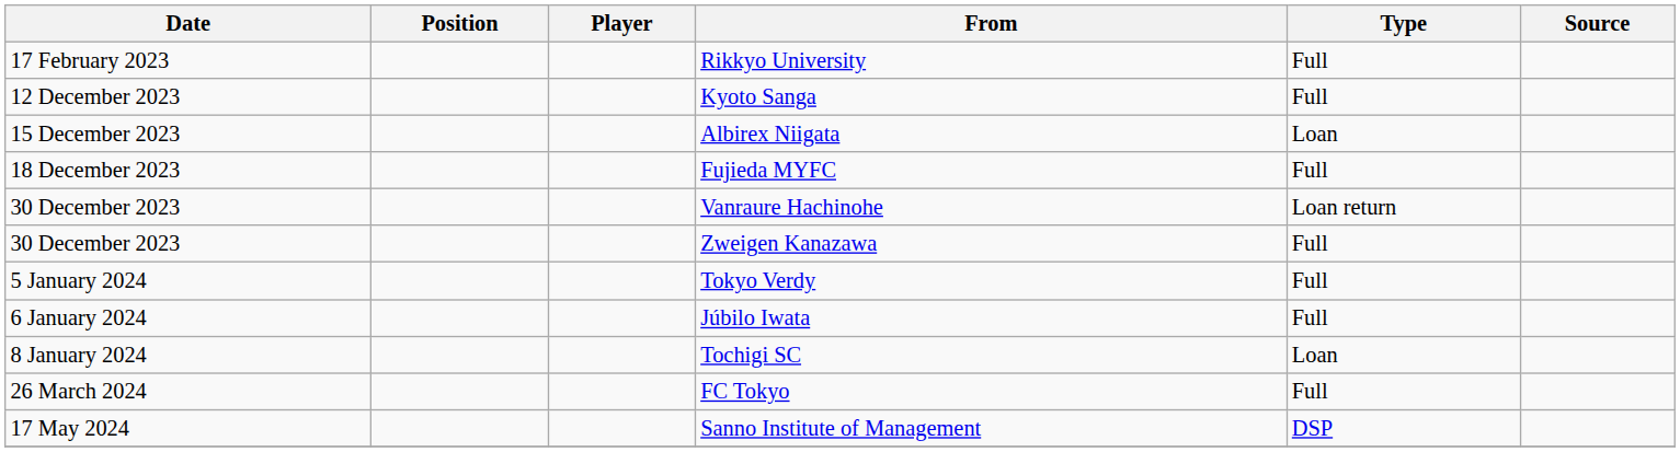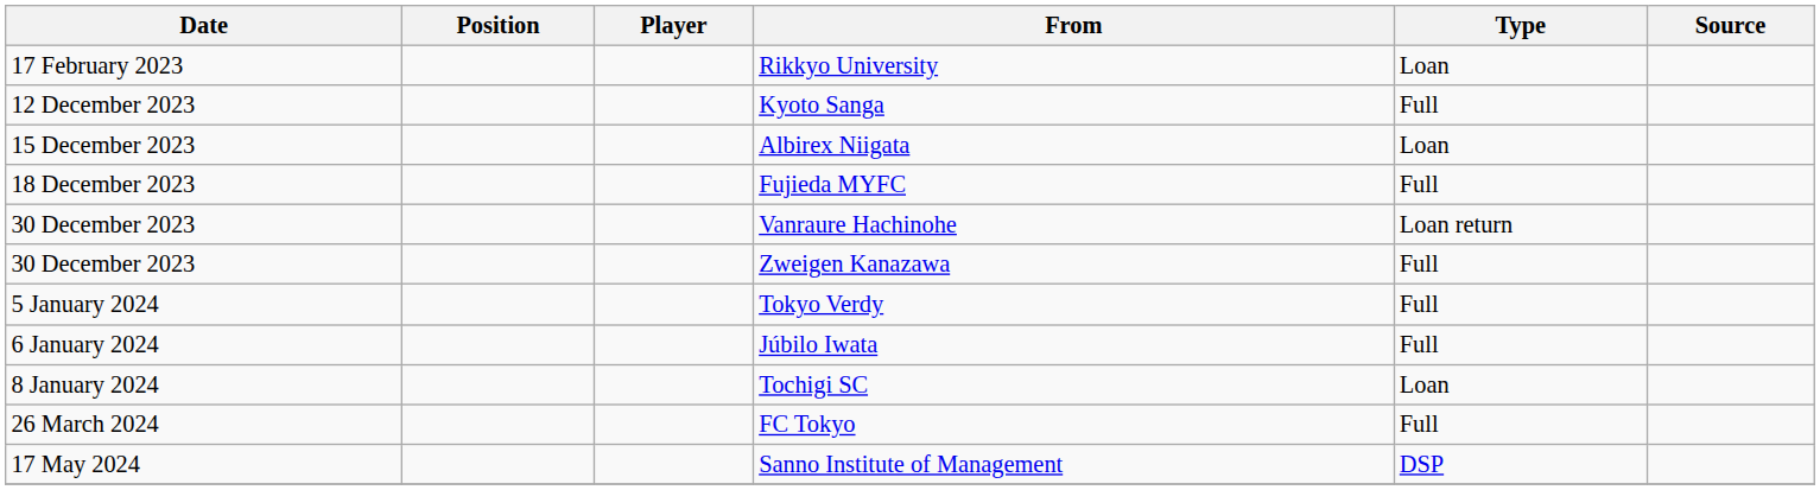 <table class="wikitable sortable" style="width:90%; text-align:center; font-size:95%; text-align:left;">
 <tr>
 <th>Date</th>
 <th>Position</th>
 <th>Player</th>
 <th>From</th>
 <th>Type</th>
 <th>Source</th>
 </tr>
 <tr>
 <td>17 February 2023</td>
 <td></td>
 <td></td>
 <td> <a href='#'>Rikkyo University</a></td>
-<td>Full</td>
+<td>Loan</td>
 <td></td>
 </tr>
 <tr>
 <td>12 December 2023</td>
 <td></td>
 <td></td>
 <td> <a href='#'>Kyoto Sanga</a></td>
 <td>Full</td>
 <td></td>
 </tr>
 <tr>
 <td>15 December 2023</td>
 <td></td>
 <td></td>
 <td> <a href='#'>Albirex Niigata</a></td>
 <td>Loan</td>
 <td></td>
 </tr>
 <tr>
 <td>18 December 2023</td>
 <td></td>
 <td></td>
 <td> <a href='#'>Fujieda MYFC</a></td>
 <td>Full</td>
 <td></td>
 </tr>
 <tr>
 <td>30 December 2023</td>
 <td></td>
 <td></td>
 <td> <a href='#'>Vanraure Hachinohe</a></td>
 <td>Loan return</td>
 <td></td>
 </tr>
 <tr>
 <td>30 December 2023</td>
 <td></td>
 <td></td>
 <td> <a href='#'>Zweigen Kanazawa</a></td>
 <td>Full</td>
 <td></td>
 </tr>
 <tr>
 <td>5 January 2024</td>
 <td></td>
 <td></td>
 <td> <a href='#'>Tokyo Verdy</a></td>
 <td>Full</td>
 <td></td>
 </tr>
 <tr>
 <td>6 January 2024</td>
 <td></td>
 <td></td>
 <td> <a href='#'>Júbilo Iwata</a></td>
 <td>Full</td>
 <td></td>
 </tr>
 <tr>
 <td>8 January 2024</td>
 <td></td>
 <td></td>
 <td> <a href='#'>Tochigi SC</a></td>
 <td>Loan</td>
 <td></td>
 </tr>
 <tr>
 <td>26 March 2024</td>
 <td></td>
 <td></td>
 <td> <a href='#'>FC Tokyo</a></td>
 <td>Full</td>
 <td></td>
 </tr>
 <tr>
 <td>17 May 2024</td>
 <td></td>
 <td></td>
 <td> <a href='#'>Sanno Institute of Management</a></td>
 <td><a href='#'>DSP</a></td>
 <td></td>
 </tr>
 <tr>
 </tr>
 </table>
